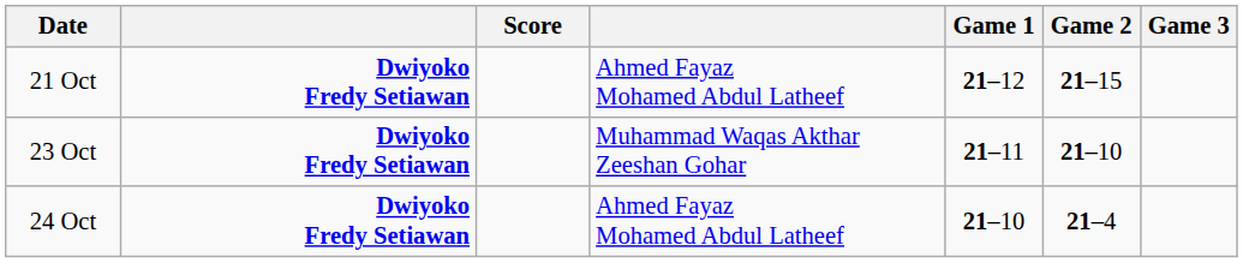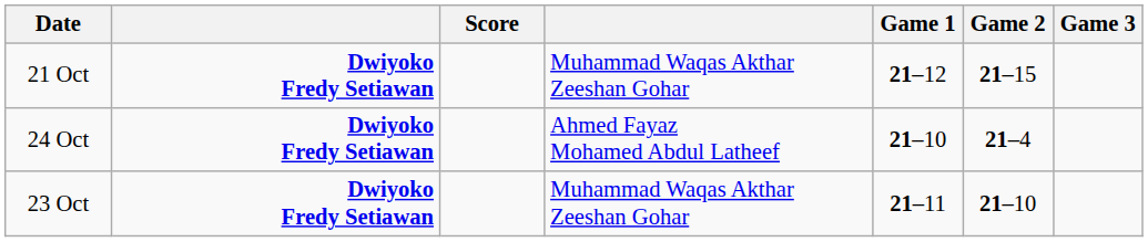 <table class="wikitable" style="text-align:center; font-size:90% ">
 <tr>
 <th width="60">Date</th>
 <th align="right" width="200"></th>
 <th width="60">Score</th>
 <th align="left" width="200"></th>
 <th width="50">Game 1</th>
 <th width="50">Game 2</th>
 <th width="50">Game 3</th>
 </tr>
 <tr>
 <td>21 Oct</td>
 <td align="right"><strong><a href='#'>Dwiyoko</a> <br><a href='#'>Fredy Setiawan</a> </strong></td>
 <td align="center"></td>
-<td align="left"> <a href='#'>Ahmed Fayaz</a><br> <a href='#'>Mohamed Abdul Latheef</a></td>
+<td align="left"> <a href='#'>Muhammad Waqas Akthar</a><br> <a href='#'>Zeeshan Gohar</a></td>
 <td><strong>21</strong>–12</td>
 <td><strong>21</strong>–15</td>
+<td></td>
+</tr>
+<tr>
+<td>24 Oct</td>
+<td align="right"><strong><a href='#'>Dwiyoko</a> <br><a href='#'>Fredy Setiawan</a> </strong></td>
+<td align="center"></td>
+<td align="left"> <a href='#'>Ahmed Fayaz</a><br> <a href='#'>Mohamed Abdul Latheef</a></td>
+<td><strong>21</strong>–10</td>
+<td><strong>21</strong>–4</td>
 <td></td>
 </tr>
 <tr>
 <td>23 Oct</td>
 <td align="right"><strong><a href='#'>Dwiyoko</a> <br><a href='#'>Fredy Setiawan</a> </strong></td>
 <td align="center"></td>
 <td align="left"> <a href='#'>Muhammad Waqas Akthar</a><br> <a href='#'>Zeeshan Gohar</a></td>
 <td><strong>21</strong>–11</td>
 <td><strong>21</strong>–10</td>
 <td></td>
 </tr>
-<tr>
-<td>24 Oct</td>
-<td align="right"><strong><a href='#'>Dwiyoko</a> <br><a href='#'>Fredy Setiawan</a> </strong></td>
-<td align="center"></td>
-<td align="left"> <a href='#'>Ahmed Fayaz</a><br> <a href='#'>Mohamed Abdul Latheef</a></td>
-<td><strong>21</strong>–10</td>
-<td><strong>21</strong>–4</td>
-<td></td>
-</tr>
 </table>
